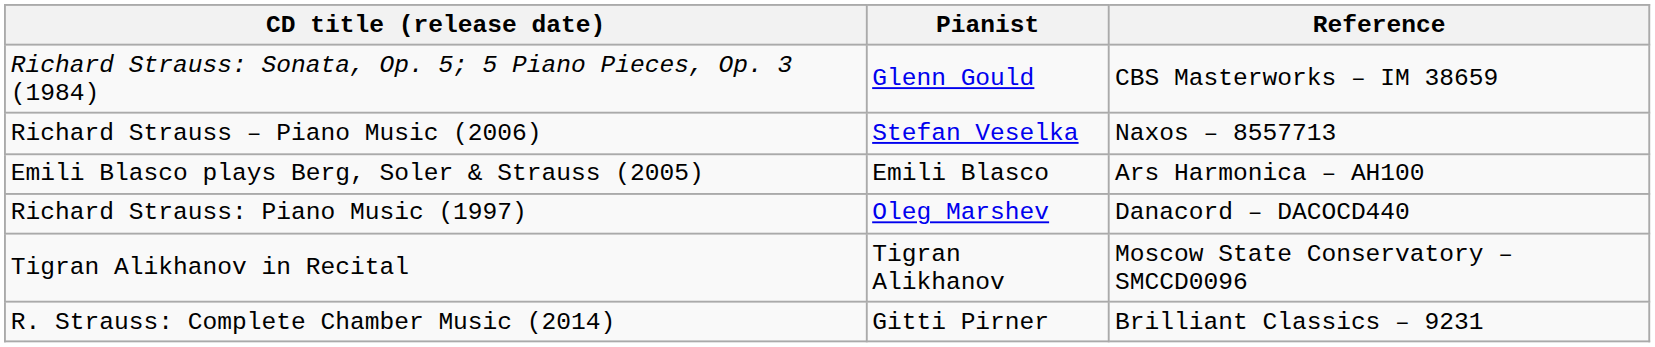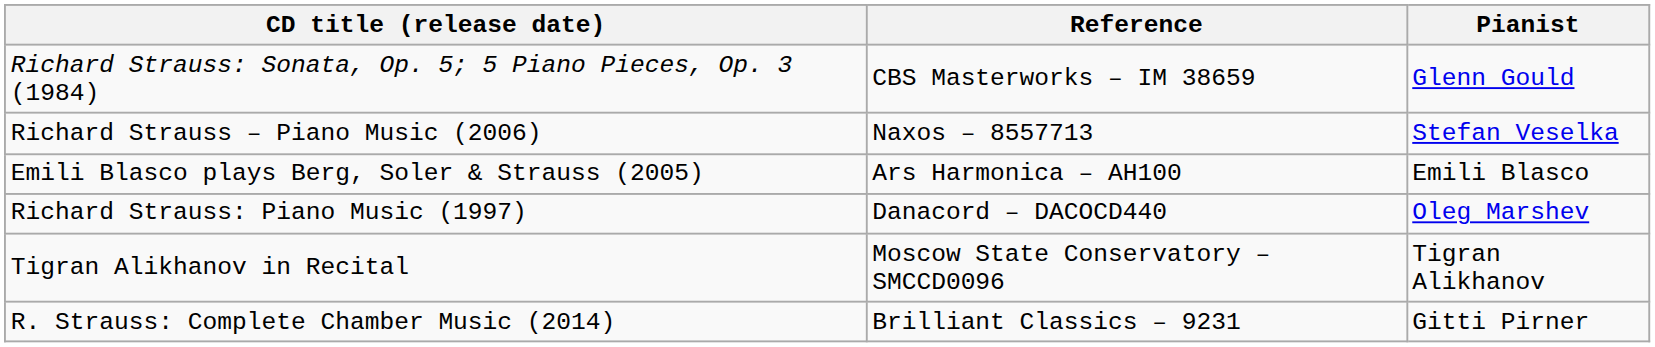 <table class="wikitable">
 <tr>
 <th bgcolor=ececec>CD title (release date)</th>
+<th bgcolor=ececec>Reference</th>
 <th bgcolor=ececec>Pianist</th>
-<th bgcolor=ececec>Reference</th>
 </tr>
 <tr>
 <td><em>Richard Strauss: Sonata, Op. 5; 5 Piano Pieces, Op. 3</em> (1984)</td>
+<td>CBS Masterworks – IM 38659</td>
 <td><a href='#'>Glenn Gould</a></td>
-<td>CBS Masterworks – IM 38659</td>
 </tr>
 <tr>
 <td>Richard Strauss – Piano Music (2006)</td>
+<td>Naxos – 8557713</td>
 <td><a href='#'>Stefan Veselka</a></td>
-<td>Naxos – 8557713</td>
 </tr>
 <tr>
 <td>Emili Blasco plays Berg, Soler & Strauss (2005)</td>
+<td>Ars Harmonica – AH100</td>
 <td>Emili Blasco</td>
-<td>Ars Harmonica – AH100</td>
 </tr>
 <tr>
 <td>Richard Strauss: Piano Music (1997)</td>
+<td>Danacord – DACOCD440</td>
 <td><a href='#'>Oleg Marshev</a></td>
-<td>Danacord – DACOCD440</td>
 </tr>
 <tr>
 <td>Tigran Alikhanov in Recital</td>
+<td>Moscow State Conservatory – SMCCD0096</td>
 <td>Tigran Alikhanov</td>
-<td>Moscow State Conservatory – SMCCD0096</td>
 </tr>
 <tr>
 <td>R. Strauss: Complete Chamber Music (2014)</td>
+<td>Brilliant Classics – 9231</td>
 <td>Gitti Pirner</td>
-<td>Brilliant Classics – 9231</td>
 </tr>
 </table>
